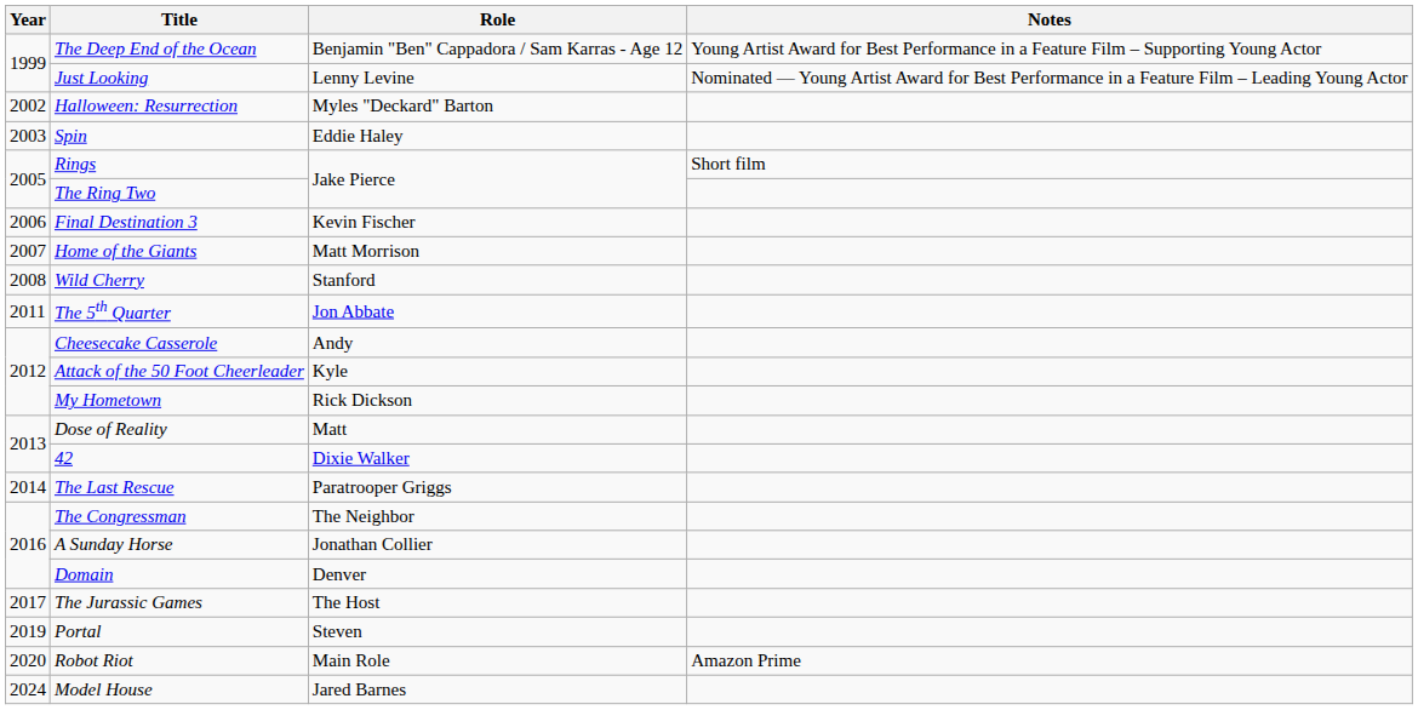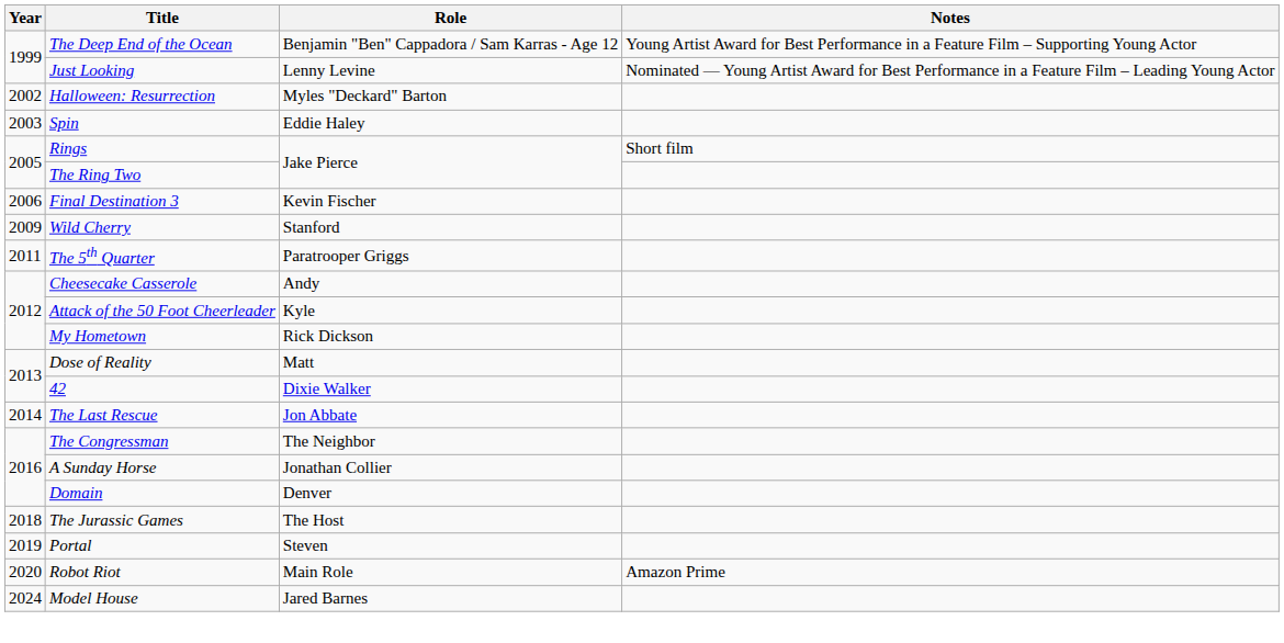 <table class="wikitable sortable">
 <tr>
 <th>Year</th>
 <th>Title</th>
 <th>Role</th>
 <th class="unsortable">Notes</th>
 </tr>
 <tr>
 <td rowspan="2">1999</td>
 <td><em><a href='#'>The Deep End of the Ocean</a></em></td>
 <td>Benjamin "Ben" Cappadora / Sam Karras - Age 12</td>
 <td>Young Artist Award for Best Performance in a Feature Film – Supporting Young Actor</td>
 </tr>
 <tr>
 <td><em><a href='#'>Just Looking</a></em></td>
 <td>Lenny Levine</td>
 <td>Nominated — Young Artist Award for Best Performance in a Feature Film – Leading Young Actor</td>
 </tr>
 <tr>
 <td>2002</td>
 <td><em><a href='#'>Halloween: Resurrection</a></em></td>
 <td>Myles "Deckard" Barton</td>
 <td></td>
 </tr>
 <tr>
 <td>2003</td>
 <td><em><a href='#'>Spin</a></em></td>
 <td>Eddie Haley</td>
 <td></td>
 </tr>
 <tr>
 <td rowspan="2">2005</td>
 <td><em><a href='#'>Rings</a></em></td>
 <td rowspan="2">Jake Pierce</td>
 <td>Short film</td>
 </tr>
 <tr>
 <td><em><a href='#'>The Ring Two</a></em></td>
 <td></td>
 </tr>
 <tr>
 <td>2006</td>
 <td><em><a href='#'>Final Destination 3</a></em></td>
 <td>Kevin Fischer</td>
 <td></td>
 </tr>
 <tr>
-<td>2007</td>
-<td><em><a href='#'>Home of the Giants</a></em></td>
-<td>Matt Morrison</td>
-<td></td>
-</tr>
-<tr>
-<td>2008</td>
+<td>2009</td>
 <td><em><a href='#'>Wild Cherry</a></em></td>
 <td>Stanford</td>
 <td></td>
 </tr>
 <tr>
 <td>2011</td>
 <td><em><a href='#'>The 5<sup>th</sup> Quarter</a></em></td>
-<td><a href='#'>Jon Abbate</a></td>
+<td>Paratrooper Griggs</td>
 <td></td>
 </tr>
 <tr>
 <td rowspan="3">2012</td>
 <td><em><a href='#'>Cheesecake Casserole</a></em></td>
 <td>Andy</td>
 <td></td>
 </tr>
 <tr>
 <td><em><a href='#'>Attack of the 50 Foot Cheerleader</a></em></td>
 <td>Kyle</td>
 <td></td>
 </tr>
 <tr>
 <td><em><a href='#'>My Hometown</a></em></td>
 <td>Rick Dickson</td>
 <td></td>
 </tr>
 <tr>
 <td rowspan="2">2013</td>
 <td><em>Dose of Reality</em></td>
 <td>Matt</td>
 <td></td>
 </tr>
 <tr>
 <td><em><a href='#'>42</a></em></td>
 <td><a href='#'>Dixie Walker</a></td>
 <td></td>
 </tr>
 <tr>
 <td>2014</td>
 <td><em><a href='#'>The Last Rescue</a></em></td>
-<td>Paratrooper Griggs</td>
+<td><a href='#'>Jon Abbate</a></td>
 <td></td>
 </tr>
 <tr>
 <td rowspan="3">2016</td>
 <td><em><a href='#'>The Congressman</a></em></td>
 <td>The Neighbor</td>
 <td></td>
 </tr>
 <tr>
 <td><em>A Sunday Horse</em></td>
 <td>Jonathan Collier</td>
 <td></td>
 </tr>
 <tr>
 <td><a href='#'><em>Domain</em></a></td>
 <td>Denver</td>
 <td></td>
 </tr>
 <tr>
-<td>2017</td>
+<td>2018</td>
 <td><em>The Jurassic Games</em></td>
 <td>The Host</td>
 <td></td>
 </tr>
 <tr>
 <td>2019</td>
 <td><em>Portal</em></td>
 <td>Steven</td>
 <td></td>
 </tr>
 <tr>
 <td>2020</td>
 <td><em>Robot Riot</em></td>
 <td>Main Role</td>
 <td>Amazon Prime</td>
 </tr>
 <tr>
 <td>2024</td>
 <td><em>Model House</em></td>
 <td>Jared Barnes</td>
 <td></td>
 </tr>
 </table>
